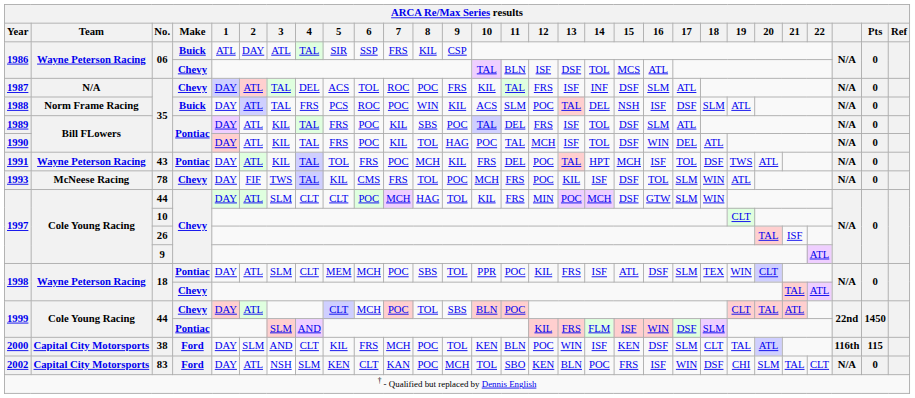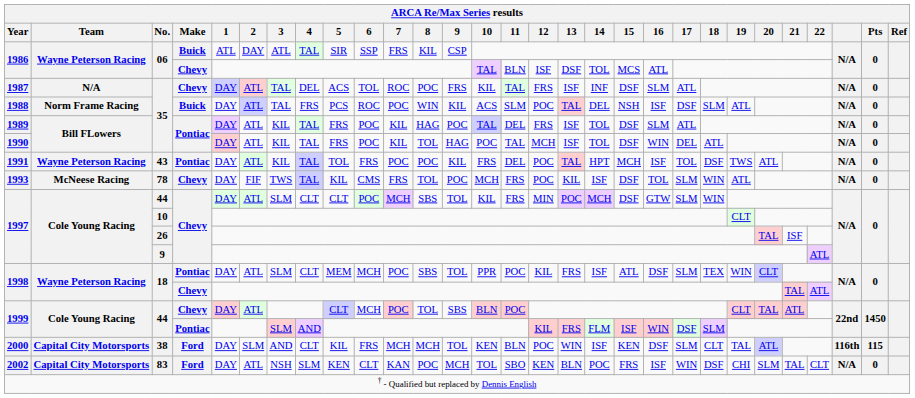 <table class="wikitable" style="text-align:center; font-size:75%">
 <tr>
 <th colspan="34"><a href='#'>ARCA Re/Max Series</a> results</th>
 </tr>
 <tr>
 <th>Year</th>
 <th>Team</th>
 <th>No.</th>
 <th>Make</th>
 <th>1</th>
 <th>2</th>
 <th>3</th>
 <th>4</th>
 <th>5</th>
 <th>6</th>
 <th>7</th>
 <th>8</th>
 <th>9</th>
 <th>10</th>
 <th>11</th>
 <th>12</th>
 <th>13</th>
 <th>14</th>
 <th>15</th>
 <th>16</th>
 <th>17</th>
 <th>18</th>
 <th>19</th>
 <th>20</th>
 <th>21</th>
 <th>22</th>
 <th></th>
 <th>Pts</th>
 <th>Ref</th>
 </tr>
 <tr>
 <th rowspan=2><a href='#'>1986</a></th>
 <th rowspan=2><a href='#'>Wayne Peterson Racing</a></th>
 <th rowspan=2>06</th>
 <th><a href='#'>Buick</a></th>
 <td><a href='#'>ATL</a></td>
 <td><a href='#'>DAY</a></td>
 <td><a href='#'>ATL</a></td>
 <td style="background:#DFFFDF;"><a href='#'>TAL</a><br></td>
 <td><a href='#'>SIR</a></td>
 <td><a href='#'>SSP</a></td>
 <td><a href='#'>FRS</a></td>
 <td><a href='#'>KIL</a></td>
 <td><a href='#'>CSP</a></td>
 <td colspan=13></td>
 <th rowspan=2>N/A</th>
 <th rowspan=2>0</th>
 <th rowspan=2></th>
 </tr>
 <tr>
 <th><a href='#'>Chevy</a></th>
 <td colspan=9></td>
 <td style="background:#EFCFFF;"><a href='#'>TAL</a><br></td>
 <td><a href='#'>BLN</a></td>
 <td><a href='#'>ISF</a></td>
 <td><a href='#'>DSF</a></td>
 <td><a href='#'>TOL</a></td>
 <td><a href='#'>MCS</a></td>
 <td><a href='#'>ATL</a></td>
 <td colspan=6></td>
 </tr>
 <tr>
 <th><a href='#'>1987</a></th>
 <th>N/A</th>
 <th rowspan=4>35</th>
 <th><a href='#'>Chevy</a></th>
 <td style="background:#CFCFFF;"><a href='#'>DAY</a><br></td>
 <td style="background:#FFCFCF;"><a href='#'>ATL</a><br></td>
 <td style="background:#DFFFDF;"><a href='#'>TAL</a><br></td>
 <td><a href='#'>DEL</a></td>
 <td><a href='#'>ACS</a></td>
 <td><a href='#'>TOL</a></td>
 <td><a href='#'>ROC</a></td>
 <td><a href='#'>POC</a></td>
 <td><a href='#'>FRS</a></td>
 <td><a href='#'>KIL</a></td>
 <td style="background:#DFFFDF;"><a href='#'>TAL</a><br></td>
 <td><a href='#'>FRS</a></td>
 <td><a href='#'>ISF</a></td>
 <td><a href='#'>INF</a></td>
 <td><a href='#'>DSF</a></td>
 <td><a href='#'>SLM</a></td>
 <td><a href='#'>ATL</a></td>
 <td colspan=5></td>
 <th>N/A</th>
 <th>0</th>
 <th></th>
 </tr>
 <tr>
 <th><a href='#'>1988</a></th>
 <th>Norm Frame Racing</th>
 <th><a href='#'>Buick</a></th>
 <td><a href='#'>DAY</a></td>
 <td style="background:#CFCFFF;"><a href='#'>ATL</a><br></td>
 <td><a href='#'>TAL</a></td>
 <td><a href='#'>FRS</a></td>
 <td><a href='#'>PCS</a></td>
 <td><a href='#'>ROC</a></td>
 <td><a href='#'>POC</a></td>
 <td><a href='#'>WIN</a></td>
 <td><a href='#'>KIL</a></td>
 <td><a href='#'>ACS</a></td>
 <td><a href='#'>SLM</a></td>
 <td><a href='#'>POC</a></td>
 <td style="background:#FFCFCF;"><a href='#'>TAL</a><br></td>
 <td><a href='#'>DEL</a></td>
 <td><a href='#'>NSH</a></td>
 <td><a href='#'>ISF</a></td>
 <td><a href='#'>DSF</a></td>
 <td><a href='#'>SLM</a></td>
 <td><a href='#'>ATL</a></td>
 <td colspan=3></td>
 <th>N/A</th>
 <th>0</th>
 <th></th>
 </tr>
 <tr>
 <th><a href='#'>1989</a></th>
 <th rowspan=2>Bill FLowers</th>
 <th rowspan=2><a href='#'>Pontiac</a></th>
 <td style="background:#EFCFFF;"><a href='#'>DAY</a><br></td>
 <td><a href='#'>ATL</a></td>
 <td><a href='#'>KIL</a></td>
 <td style="background:#DFFFDF;"><a href='#'>TAL</a><br></td>
 <td><a href='#'>FRS</a></td>
 <td><a href='#'>POC</a></td>
 <td><a href='#'>KIL</a></td>
-<td><a href='#'>SBS</a></td>
+<td><a href='#'>HAG</a></td>
 <td><a href='#'>POC</a></td>
 <td style="background:#CFCFFF;"><a href='#'>TAL</a><br></td>
 <td><a href='#'>DEL</a></td>
 <td><a href='#'>FRS</a></td>
 <td><a href='#'>ISF</a></td>
 <td><a href='#'>TOL</a></td>
 <td><a href='#'>DSF</a></td>
 <td><a href='#'>SLM</a></td>
 <td><a href='#'>ATL</a></td>
 <td colspan=5></td>
 <th>N/A</th>
 <th>0</th>
 <th></th>
 </tr>
 <tr>
 <th><a href='#'>1990</a></th>
 <td style="background:#FFCFCF;"><a href='#'>DAY</a><br></td>
 <td><a href='#'>ATL</a></td>
 <td><a href='#'>KIL</a></td>
 <td><a href='#'>TAL</a></td>
 <td><a href='#'>FRS</a></td>
 <td><a href='#'>POC</a></td>
 <td><a href='#'>KIL</a></td>
 <td><a href='#'>TOL</a></td>
 <td><a href='#'>HAG</a></td>
 <td><a href='#'>POC</a></td>
 <td><a href='#'>TAL</a></td>
 <td><a href='#'>MCH</a></td>
 <td><a href='#'>ISF</a></td>
 <td><a href='#'>TOL</a></td>
 <td><a href='#'>DSF</a></td>
 <td><a href='#'>WIN</a></td>
 <td><a href='#'>DEL</a></td>
 <td><a href='#'>ATL</a></td>
 <td colspan=4></td>
 <th>N/A</th>
 <th>0</th>
 <th></th>
 </tr>
 <tr>
 <th><a href='#'>1991</a></th>
 <th><a href='#'>Wayne Peterson Racing</a></th>
 <th>43</th>
 <th><a href='#'>Pontiac</a></th>
 <td><a href='#'>DAY</a></td>
 <td style="background:#DFFFDF;"><a href='#'>ATL</a><br></td>
 <td><a href='#'>KIL</a></td>
 <td style="background:#CFCFFF;"><a href='#'>TAL</a><br></td>
 <td><a href='#'>TOL</a></td>
 <td><a href='#'>FRS</a></td>
 <td><a href='#'>POC</a></td>
-<td><a href='#'>MCH</a></td>
+<td><a href='#'>POC</a></td>
 <td><a href='#'>KIL</a></td>
 <td><a href='#'>FRS</a></td>
 <td><a href='#'>DEL</a></td>
 <td><a href='#'>POC</a></td>
 <td style="background:#FFCFCF;"><a href='#'>TAL</a><br></td>
 <td><a href='#'>HPT</a></td>
 <td><a href='#'>MCH</a></td>
 <td><a href='#'>ISF</a></td>
 <td><a href='#'>TOL</a></td>
 <td><a href='#'>DSF</a></td>
 <td><a href='#'>TWS</a></td>
 <td><a href='#'>ATL</a></td>
 <td colspan=2></td>
 <th>N/A</th>
 <th>0</th>
 <th></th>
 </tr>
 <tr>
 <th><a href='#'>1993</a></th>
 <th>McNeese Racing</th>
 <th>78</th>
 <th><a href='#'>Chevy</a></th>
 <td><a href='#'>DAY</a></td>
 <td><a href='#'>FIF</a></td>
 <td><a href='#'>TWS</a></td>
 <td style="background:#CFCFFF;"><a href='#'>TAL</a><br></td>
 <td><a href='#'>KIL</a></td>
 <td><a href='#'>CMS</a></td>
 <td><a href='#'>FRS</a></td>
 <td><a href='#'>TOL</a></td>
 <td><a href='#'>POC</a></td>
 <td><a href='#'>MCH</a></td>
 <td><a href='#'>FRS</a></td>
 <td><a href='#'>POC</a></td>
 <td><a href='#'>KIL</a></td>
 <td><a href='#'>ISF</a></td>
 <td><a href='#'>DSF</a></td>
 <td><a href='#'>TOL</a></td>
 <td><a href='#'>SLM</a></td>
 <td><a href='#'>WIN</a></td>
 <td><a href='#'>ATL</a></td>
 <td colspan=3></td>
 <th>N/A</th>
 <th>0</th>
 <th></th>
 </tr>
 <tr>
 <th rowspan=4><a href='#'>1997</a></th>
 <th rowspan=4>Cole Young Racing</th>
 <th>44</th>
 <th rowspan=4><a href='#'>Chevy</a></th>
 <td style="background:#DFFFDF;"><a href='#'>DAY</a><br></td>
 <td style="background:#DFFFDF;"><a href='#'>ATL</a><br></td>
 <td><a href='#'>SLM</a></td>
 <td><a href='#'>CLT</a></td>
 <td><a href='#'>CLT</a></td>
 <td style="background:#DFFFDF;"><a href='#'>POC</a><br></td>
 <td style="background:#EFCFFF;"><a href='#'>MCH</a><br></td>
-<td><a href='#'>HAG</a></td>
+<td><a href='#'>SBS</a></td>
 <td><a href='#'>TOL</a></td>
 <td><a href='#'>KIL</a></td>
 <td><a href='#'>FRS</a></td>
 <td><a href='#'>MIN</a></td>
 <td style="background:#EFCFFF;"><a href='#'>POC</a><br></td>
 <td style="background:#EFCFFF;"><a href='#'>MCH</a><br></td>
 <td><a href='#'>DSF</a></td>
 <td><a href='#'>GTW</a></td>
 <td><a href='#'>SLM</a></td>
 <td><a href='#'>WIN</a></td>
 <td colspan=4></td>
 <th rowspan=4>N/A</th>
 <th rowspan=4>0</th>
 <th rowspan=4></th>
 </tr>
 <tr>
 <th>10</th>
 <td colspan=18></td>
 <td style="background:#DFFFDF;"><a href='#'>CLT</a><br></td>
 <td colspan=3></td>
 </tr>
 <tr>
 <th>26</th>
 <td colspan=19></td>
 <td style="background:#FFCFCF;"><a href='#'>TAL</a><br></td>
 <td><a href='#'>ISF</a></td>
 <td></td>
 </tr>
 <tr>
 <th>9</th>
 <td colspan=21></td>
 <td style="background:#EFCFFF;"><a href='#'>ATL</a><br></td>
 </tr>
 <tr>
 <th rowspan=2><a href='#'>1998</a></th>
 <th rowspan=2><a href='#'>Wayne Peterson Racing</a></th>
 <th rowspan=2>18</th>
 <th><a href='#'>Pontiac</a></th>
 <td><a href='#'>DAY</a></td>
 <td><a href='#'>ATL</a></td>
 <td><a href='#'>SLM</a></td>
 <td><a href='#'>CLT</a></td>
 <td><a href='#'>MEM</a></td>
 <td><a href='#'>MCH</a></td>
 <td><a href='#'>POC</a></td>
 <td><a href='#'>SBS</a></td>
 <td><a href='#'>TOL</a></td>
 <td><a href='#'>PPR</a></td>
 <td><a href='#'>POC</a></td>
 <td><a href='#'>KIL</a></td>
 <td><a href='#'>FRS</a></td>
 <td><a href='#'>ISF</a></td>
 <td><a href='#'>ATL</a></td>
 <td><a href='#'>DSF</a></td>
 <td><a href='#'>SLM</a></td>
 <td><a href='#'>TEX</a></td>
 <td><a href='#'>WIN</a></td>
 <td style="background:#CFCFFF;"><a href='#'>CLT</a><br></td>
 <td colspan=2></td>
 <th rowspan=2>N/A</th>
 <th rowspan=2>0</th>
 <th rowspan=2></th>
 </tr>
 <tr>
 <th><a href='#'>Chevy</a></th>
 <td colspan=20></td>
 <td style="background:#FFCFCF;"><a href='#'>TAL</a><br></td>
 <td style="background:#EFCFFF;"><a href='#'>ATL</a><br></td>
 </tr>
 <tr>
 <th rowspan=2><a href='#'>1999</a></th>
 <th rowspan=2>Cole Young Racing</th>
 <th rowspan=2>44</th>
 <th><a href='#'>Chevy</a></th>
 <td style="background:#FFCFCF;"><a href='#'>DAY</a><br></td>
 <td style="background:#DFFFDF;"><a href='#'>ATL</a><br></td>
 <td colspan=2></td>
 <td style="background:#CFCFFF;"><a href='#'>CLT</a><br></td>
 <td><a href='#'>MCH</a></td>
 <td style="background:#FFCFCF;"><a href='#'>POC</a><br></td>
 <td><a href='#'>TOL</a></td>
 <td><a href='#'>SBS</a></td>
 <td style="background:#FFCFCF;"><a href='#'>BLN</a><br></td>
 <td style="background:#FFCFCF;"><a href='#'>POC</a><br></td>
 <td colspan=7></td>
 <td style="background:#FFCFCF;"><a href='#'>CLT</a><br></td>
 <td style="background:#FFCFCF;"><a href='#'>TAL</a><br></td>
 <td style="background:#FFCFCF;"><a href='#'>ATL</a><br></td>
 <td></td>
 <th rowspan=2>22nd</th>
 <th rowspan=2>1450</th>
 <th rowspan=2></th>
 </tr>
 <tr>
 <th><a href='#'>Pontiac</a></th>
 <td colspan=2></td>
 <td style="background:#FFCFCF;"><a href='#'>SLM</a><br></td>
 <td style="background:#EFCFFF;"><a href='#'>AND</a><br></td>
 <td colspan=7></td>
 <td style="background:#FFCFCF;"><a href='#'>KIL</a><br></td>
 <td style="background:#FFCFCF;"><a href='#'>FRS</a><br></td>
 <td style="background:#DFFFDF;"><a href='#'>FLM</a><br></td>
 <td style="background:#FFCFCF;"><a href='#'>ISF</a><br></td>
 <td style="background:#FFCFCF;"><a href='#'>WIN</a><br></td>
 <td style="background:#DFFFDF;"><a href='#'>DSF</a><br></td>
 <td style="background:#EFCFFF;"><a href='#'>SLM</a><br></td>
 <td colspan=4></td>
 </tr>
 <tr>
 <th><a href='#'>2000</a></th>
 <th><a href='#'>Capital City Motorsports</a></th>
 <th>38</th>
 <th><a href='#'>Ford</a></th>
 <td><a href='#'>DAY</a></td>
 <td><a href='#'>SLM</a></td>
 <td><a href='#'>AND</a></td>
 <td><a href='#'>CLT</a></td>
 <td><a href='#'>KIL</a></td>
 <td><a href='#'>FRS</a></td>
 <td><a href='#'>MCH</a></td>
-<td><a href='#'>POC</a></td>
+<td><a href='#'>MCH</a></td>
 <td><a href='#'>TOL</a></td>
 <td><a href='#'>KEN</a></td>
 <td><a href='#'>BLN</a></td>
 <td><a href='#'>POC</a></td>
 <td><a href='#'>WIN</a></td>
 <td><a href='#'>ISF</a></td>
 <td><a href='#'>KEN</a></td>
 <td><a href='#'>DSF</a></td>
 <td><a href='#'>SLM</a></td>
 <td><a href='#'>CLT</a></td>
 <td><a href='#'>TAL</a></td>
 <td style="background:#CFCFFF;"><a href='#'>ATL</a><br></td>
 <td colspan=2></td>
 <th>116th</th>
 <th>115</th>
 <th></th>
 </tr>
 <tr>
 <th><a href='#'>2002</a></th>
 <th><a href='#'>Capital City Motorsports</a></th>
 <th>83</th>
 <th><a href='#'>Ford</a></th>
 <td><a href='#'>DAY</a></td>
 <td><a href='#'>ATL</a></td>
 <td style="background:#FFFFFF;"><a href='#'>NSH</a><br></td>
 <td><a href='#'>SLM</a></td>
 <td><a href='#'>KEN</a></td>
 <td><a href='#'>CLT</a></td>
 <td><a href='#'>KAN</a></td>
 <td><a href='#'>POC</a></td>
 <td><a href='#'>MCH</a></td>
 <td><a href='#'>TOL</a></td>
 <td><a href='#'>SBO</a></td>
 <td><a href='#'>KEN</a></td>
 <td><a href='#'>BLN</a></td>
 <td><a href='#'>POC</a></td>
 <td><a href='#'>FRS</a></td>
 <td><a href='#'>ISF</a></td>
 <td><a href='#'>WIN</a></td>
 <td><a href='#'>DSF</a></td>
 <td><a href='#'>CHI</a></td>
 <td><a href='#'>SLM</a></td>
 <td><a href='#'>TAL</a></td>
 <td><a href='#'>CLT</a></td>
 <th>N/A</th>
 <th>0</th>
 <th></th>
 </tr>
 <tr>
 <td colspan=32><small><sup>†</sup> - Qualified but replaced by <a href='#'>Dennis English</a></small></td>
 </tr>
 </table>
